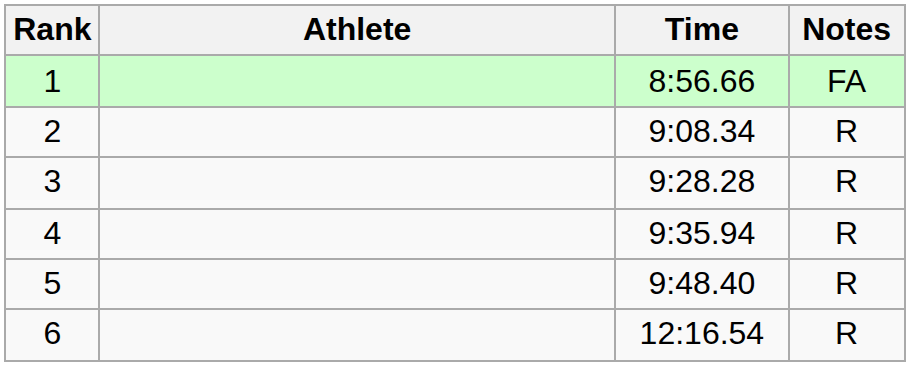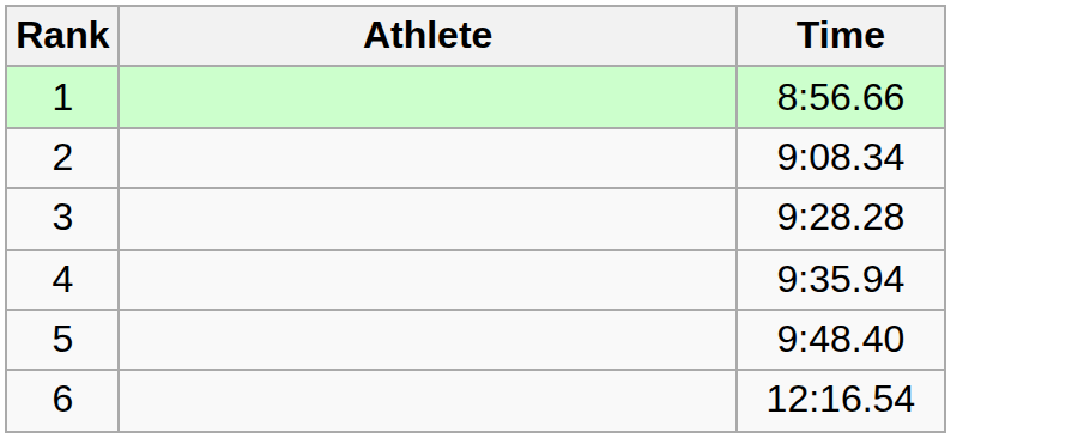 <table class=wikitable style="text-align:center">
 <tr>
 <th width=40>Rank</th>
 <th width=250>Athlete</th>
 <th width=80>Time</th>
-<th width=50>Notes</th>
 </tr>
 <tr bgcolor="ccffcc">
 <td>1</td>
 <td align="left"></td>
 <td>8:56.66</td>
-<td>FA</td>
 </tr>
 <tr>
 <td>2</td>
 <td align="left"></td>
 <td>9:08.34</td>
-<td>R</td>
 </tr>
 <tr>
 <td>3</td>
 <td align="left"></td>
 <td>9:28.28</td>
-<td>R</td>
 </tr>
 <tr>
 <td>4</td>
 <td align="left"></td>
 <td>9:35.94</td>
-<td>R</td>
 </tr>
 <tr>
 <td>5</td>
 <td align="left"></td>
 <td>9:48.40</td>
-<td>R</td>
 </tr>
 <tr>
 <td>6</td>
 <td align="left"></td>
 <td>12:16.54</td>
-<td>R</td>
 </tr>
 </table>
